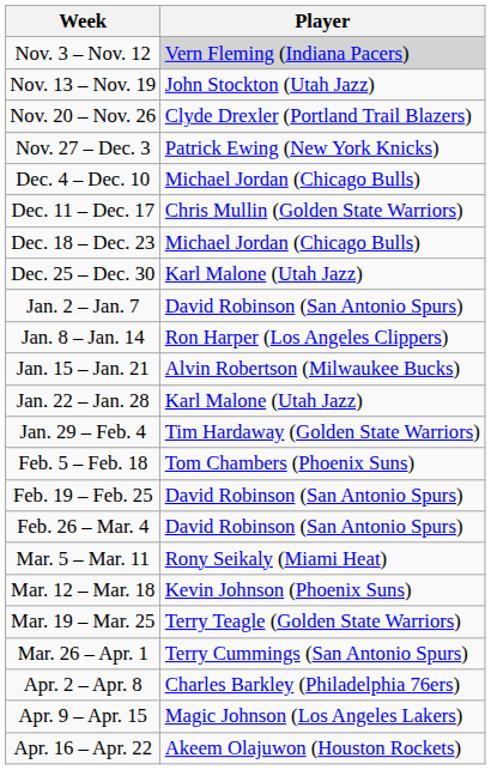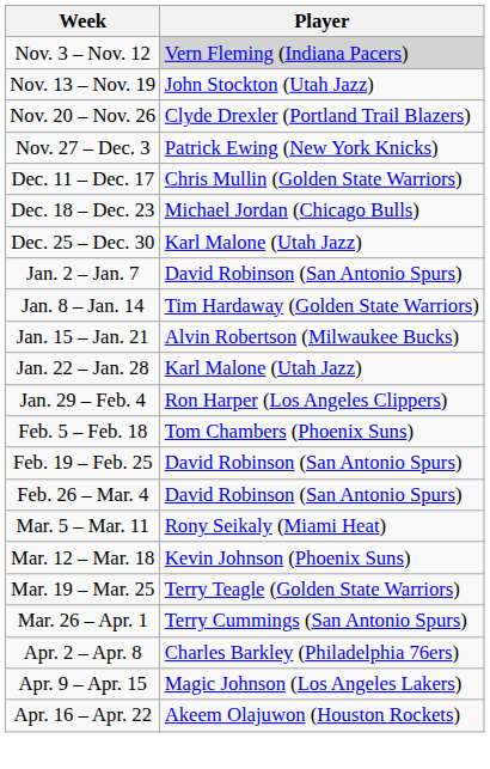 <table class="wikitable">
 <tr>
 <th>Week</th>
 <th>Player</th>
 </tr>
 <tr>
 <td align=center>Nov. 3 – Nov. 12</td>
 <td style="background: lightgrey;"><a href='#'>Vern Fleming</a> (<a href='#'>Indiana Pacers</a>)</td>
 </tr>
 <tr>
 <td align=center>Nov. 13 – Nov. 19</td>
 <td><a href='#'>John Stockton</a> (<a href='#'>Utah Jazz</a>)</td>
 </tr>
 <tr>
 <td align=center>Nov. 20 – Nov. 26</td>
 <td><a href='#'>Clyde Drexler</a> (<a href='#'>Portland Trail Blazers</a>)</td>
 </tr>
 <tr>
 <td align=center>Nov. 27 – Dec. 3</td>
 <td><a href='#'>Patrick Ewing</a> (<a href='#'>New York Knicks</a>)</td>
 </tr>
 <tr>
-<td align=center>Dec. 4 – Dec. 10</td>
-<td><a href='#'>Michael Jordan</a> (<a href='#'>Chicago Bulls</a>)</td>
-</tr>
-<tr>
 <td align=center>Dec. 11 – Dec. 17</td>
 <td><a href='#'>Chris Mullin</a> (<a href='#'>Golden State Warriors</a>)</td>
 </tr>
 <tr>
 <td align=center>Dec. 18 – Dec. 23</td>
 <td><a href='#'>Michael Jordan</a> (<a href='#'>Chicago Bulls</a>)</td>
 </tr>
 <tr>
 <td align=center>Dec. 25 – Dec. 30</td>
 <td><a href='#'>Karl Malone</a> (<a href='#'>Utah Jazz</a>)</td>
 </tr>
 <tr>
 <td align=center>Jan. 2 – Jan. 7</td>
 <td><a href='#'>David Robinson</a> (<a href='#'>San Antonio Spurs</a>)</td>
 </tr>
 <tr>
 <td align=center>Jan. 8 – Jan. 14</td>
-<td><a href='#'>Ron Harper</a> (<a href='#'>Los Angeles Clippers</a>)</td>
+<td><a href='#'>Tim Hardaway</a> (<a href='#'>Golden State Warriors</a>)</td>
 </tr>
 <tr>
 <td align=center>Jan. 15 – Jan. 21</td>
 <td><a href='#'>Alvin Robertson</a> (<a href='#'>Milwaukee Bucks</a>)</td>
 </tr>
 <tr>
 <td align=center>Jan. 22 – Jan. 28</td>
 <td><a href='#'>Karl Malone</a> (<a href='#'>Utah Jazz</a>)</td>
 </tr>
 <tr>
 <td align=center>Jan. 29 – Feb. 4</td>
-<td><a href='#'>Tim Hardaway</a> (<a href='#'>Golden State Warriors</a>)</td>
+<td><a href='#'>Ron Harper</a> (<a href='#'>Los Angeles Clippers</a>)</td>
 </tr>
 <tr>
 <td align=center>Feb. 5 – Feb. 18</td>
 <td><a href='#'>Tom Chambers</a> (<a href='#'>Phoenix Suns</a>)</td>
 </tr>
 <tr>
 <td align=center>Feb. 19 – Feb. 25</td>
 <td><a href='#'>David Robinson</a> (<a href='#'>San Antonio Spurs</a>)</td>
 </tr>
 <tr>
 <td align=center>Feb. 26 – Mar. 4</td>
 <td><a href='#'>David Robinson</a> (<a href='#'>San Antonio Spurs</a>)</td>
 </tr>
 <tr>
 <td align=center>Mar. 5 – Mar. 11</td>
 <td><a href='#'>Rony Seikaly</a> (<a href='#'>Miami Heat</a>)</td>
 </tr>
 <tr>
 <td align=center>Mar. 12 – Mar. 18</td>
 <td><a href='#'>Kevin Johnson</a> (<a href='#'>Phoenix Suns</a>)</td>
 </tr>
 <tr>
 <td align=center>Mar. 19 – Mar. 25</td>
 <td><a href='#'>Terry Teagle</a> (<a href='#'>Golden State Warriors</a>)</td>
 </tr>
 <tr>
 <td align=center>Mar. 26 – Apr. 1</td>
 <td><a href='#'>Terry Cummings</a> (<a href='#'>San Antonio Spurs</a>)</td>
 </tr>
 <tr>
 <td align=center>Apr. 2 – Apr. 8</td>
 <td><a href='#'>Charles Barkley</a> (<a href='#'>Philadelphia 76ers</a>)</td>
 </tr>
 <tr>
 <td align=center>Apr. 9 – Apr. 15</td>
 <td><a href='#'>Magic Johnson</a> (<a href='#'>Los Angeles Lakers</a>)</td>
 </tr>
 <tr>
 <td align=center>Apr. 16 – Apr. 22</td>
 <td><a href='#'>Akeem Olajuwon</a> (<a href='#'>Houston Rockets</a>)</td>
 </tr>
 </table>
